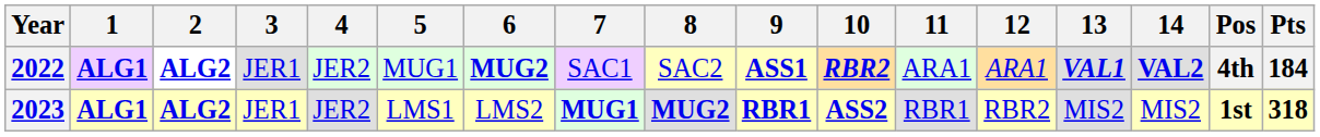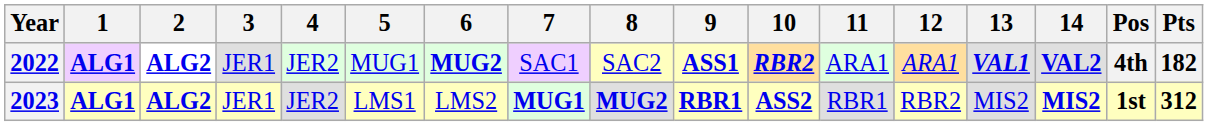 <table class="wikitable" style="text-align:center;">
 <tr>
 <th>Year</th>
 <th>1</th>
 <th>2</th>
 <th>3</th>
 <th>4</th>
 <th>5</th>
 <th>6</th>
 <th>7</th>
 <th>8</th>
 <th>9</th>
 <th>10</th>
 <th>11</th>
 <th>12</th>
 <th>13</th>
 <th>14</th>
 <th>Pos</th>
 <th>Pts</th>
 </tr>
 <tr>
 <th><a href='#'>2022</a></th>
 <td style="background:#EFCFFF;"><strong><a href='#'>ALG1</a></strong><br></td>
 <td style="background:#FFFFFF;"><strong><a href='#'>ALG2</a></strong><br></td>
 <td style="background:#DFDFDF;"><a href='#'>JER1</a><br></td>
 <td style="background:#DFFFDF;"><a href='#'>JER2</a><br></td>
 <td style="background:#DFFFDF;"><a href='#'>MUG1</a><br></td>
 <td style="background:#DFFFDF;"><strong><a href='#'>MUG2</a><br></strong></td>
 <td style="background:#EFCFFF;"><a href='#'>SAC1</a><br></td>
 <td style="background:#FFFFBF;"><a href='#'>SAC2</a><br></td>
 <td style="background:#FFFFBF;"><strong><a href='#'>ASS1</a></strong><br></td>
 <td style="background:#FFDF9F;"><strong><em><a href='#'>RBR2</a></em></strong><br></td>
 <td style="background:#DFFFDF;"><a href='#'>ARA1</a><br></td>
 <td style="background:#FFDF9F;"><em><a href='#'>ARA1</a></em><br></td>
 <td style="background:#DFDFDF;"><strong><em><a href='#'>VAL1</a></em></strong><br></td>
 <td style="background:#DFDFDF;"><strong><a href='#'>VAL2</a></strong><br></td>
 <th>4th</th>
-<th>184</th>
+<th>182</th>
 </tr>
 <tr>
 <th><a href='#'>2023</a></th>
 <td style="background:#FFFFBF;"><strong><a href='#'>ALG1</a></strong><br></td>
 <td style="background:#FFFFBF;"><strong><a href='#'>ALG2</a></strong><br></td>
 <td style="background:#FFFFBF;"><a href='#'>JER1</a><br></td>
 <td style="background:#DFDFDF;"><a href='#'>JER2</a><br></td>
 <td style="background:#FFFFBF;"><a href='#'>LMS1</a><br></td>
 <td style="background:#FFFFBF;"><a href='#'>LMS2</a><br></td>
 <td style="background:#DFFFDF;"><strong><a href='#'>MUG1</a></strong><br></td>
 <td style="background:#DFDFDF;"><strong><a href='#'>MUG2</a></strong><br></td>
 <td style="background:#FFFFBF;"><strong><a href='#'>RBR1</a></strong><br></td>
 <td style="background:#FFFFBF;"><strong><a href='#'>ASS2</a></strong><br></td>
 <td style="background:#DFDFDF;"><a href='#'>RBR1</a><br></td>
 <td style="background:#FFFFBF;"><a href='#'>RBR2</a><br></td>
 <td style="background:#DFDFDF;"><a href='#'>MIS2</a><br></td>
-<td style="background:#FFFFBF;"><a href='#'>MIS2</a><br></td>
+<td style="background:#FFFFBF;"><strong><a href='#'>MIS2</a><br></strong></td>
 <th style="background:#FFFFBF;">1st</th>
-<th style="background:#FFFFBF;">318</th>
+<th style="background:#FFFFBF;">312</th>
 </tr>
 </table>
